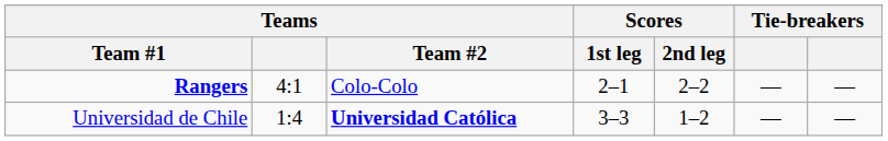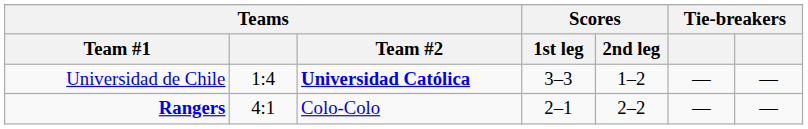 <table class="wikitable" style="text-align: center;">
 <tr>
 </tr>
 <tr>
 <th colspan=3>Teams</th>
 <th colspan=2>Scores</th>
 <th colspan=2>Tie-breakers</th>
 </tr>
 <tr>
 <th width="185">Team #1</th>
 <th width="50"></th>
 <th width="185">Team #2</th>
 <th width="55">1st leg</th>
 <th width="55">2nd leg</th>
 <th width="50"></th>
 <th width="50"></th>
 </tr>
 <tr>
+<td align=right><a href='#'>Universidad de Chile</a></td>
+<td>1:4</td>
+<td align=left><strong><a href='#'>Universidad Católica</a></strong></td>
+<td>3–3</td>
+<td>1–2</td>
+<td>—</td>
+<td>—</td>
+</tr>
+<tr>
 <td align=right><strong><a href='#'>Rangers</a></strong></td>
 <td>4:1</td>
 <td align=left><a href='#'>Colo-Colo</a></td>
 <td>2–1</td>
 <td>2–2</td>
 <td>—</td>
 <td>—</td>
 </tr>
-<tr>
-<td align=right><a href='#'>Universidad de Chile</a></td>
-<td>1:4</td>
-<td align=left><strong><a href='#'>Universidad Católica</a></strong></td>
-<td>3–3</td>
-<td>1–2</td>
-<td>—</td>
-<td>—</td>
-</tr>
 </table>
